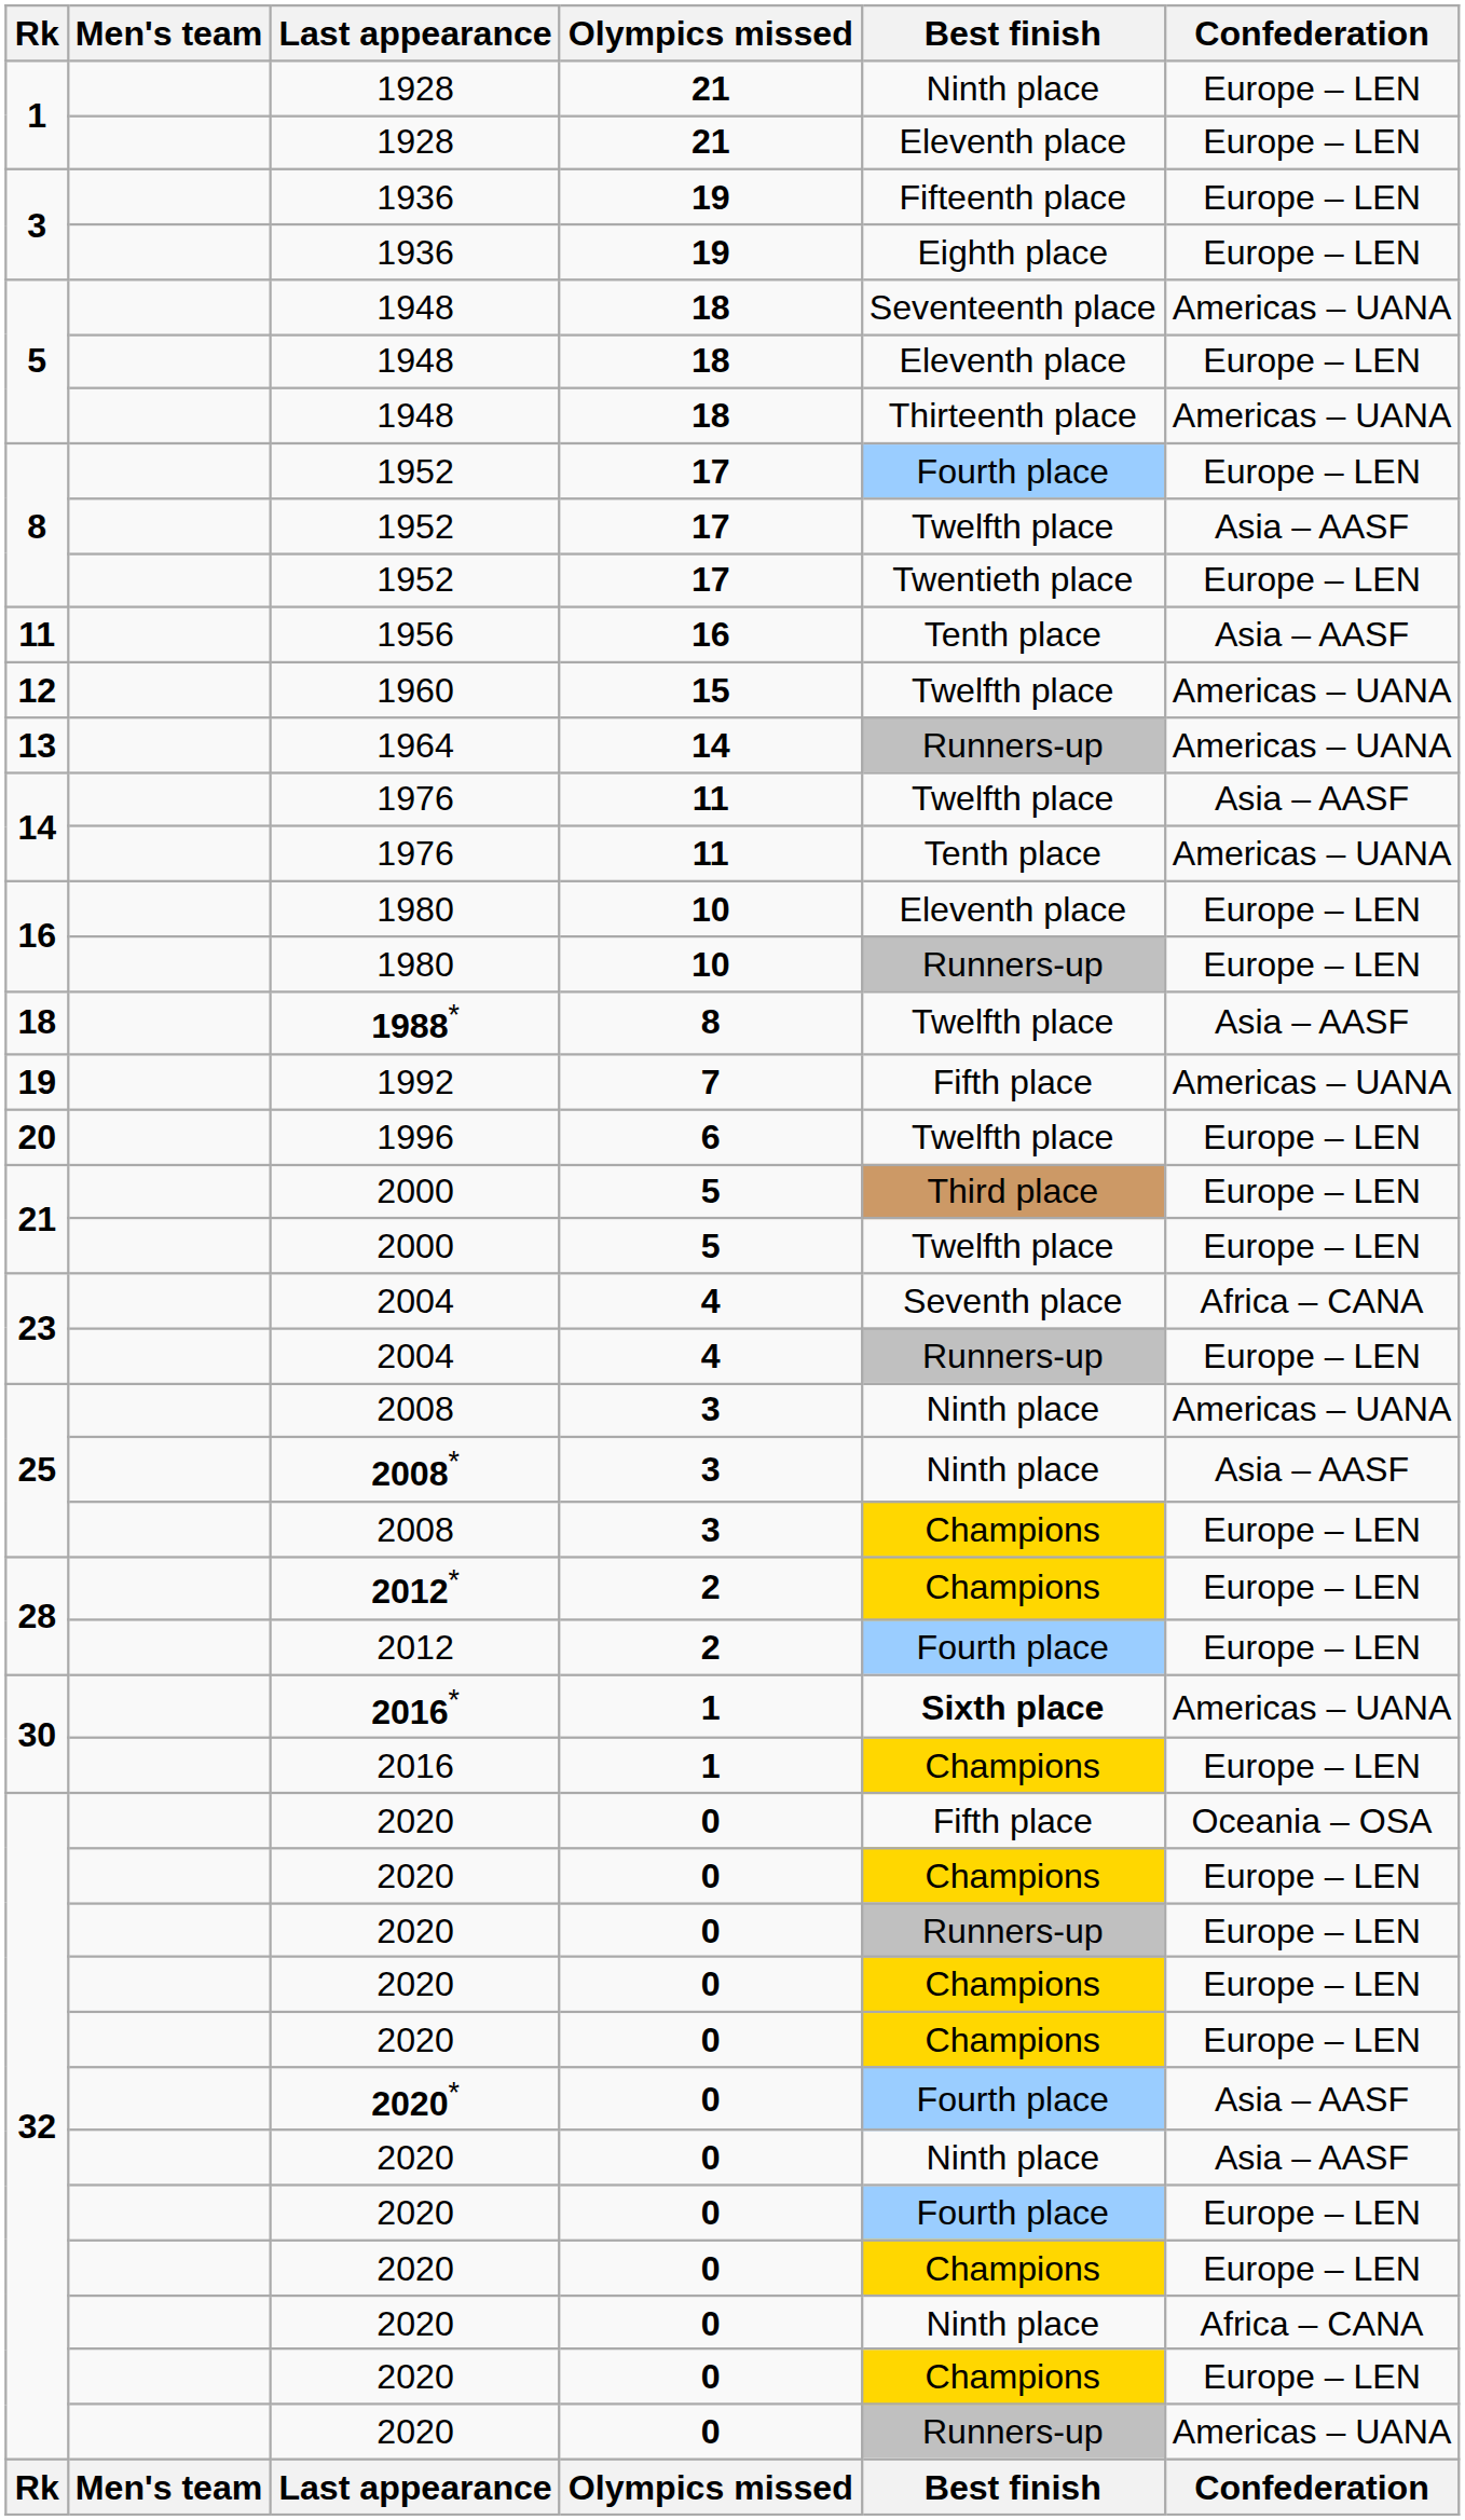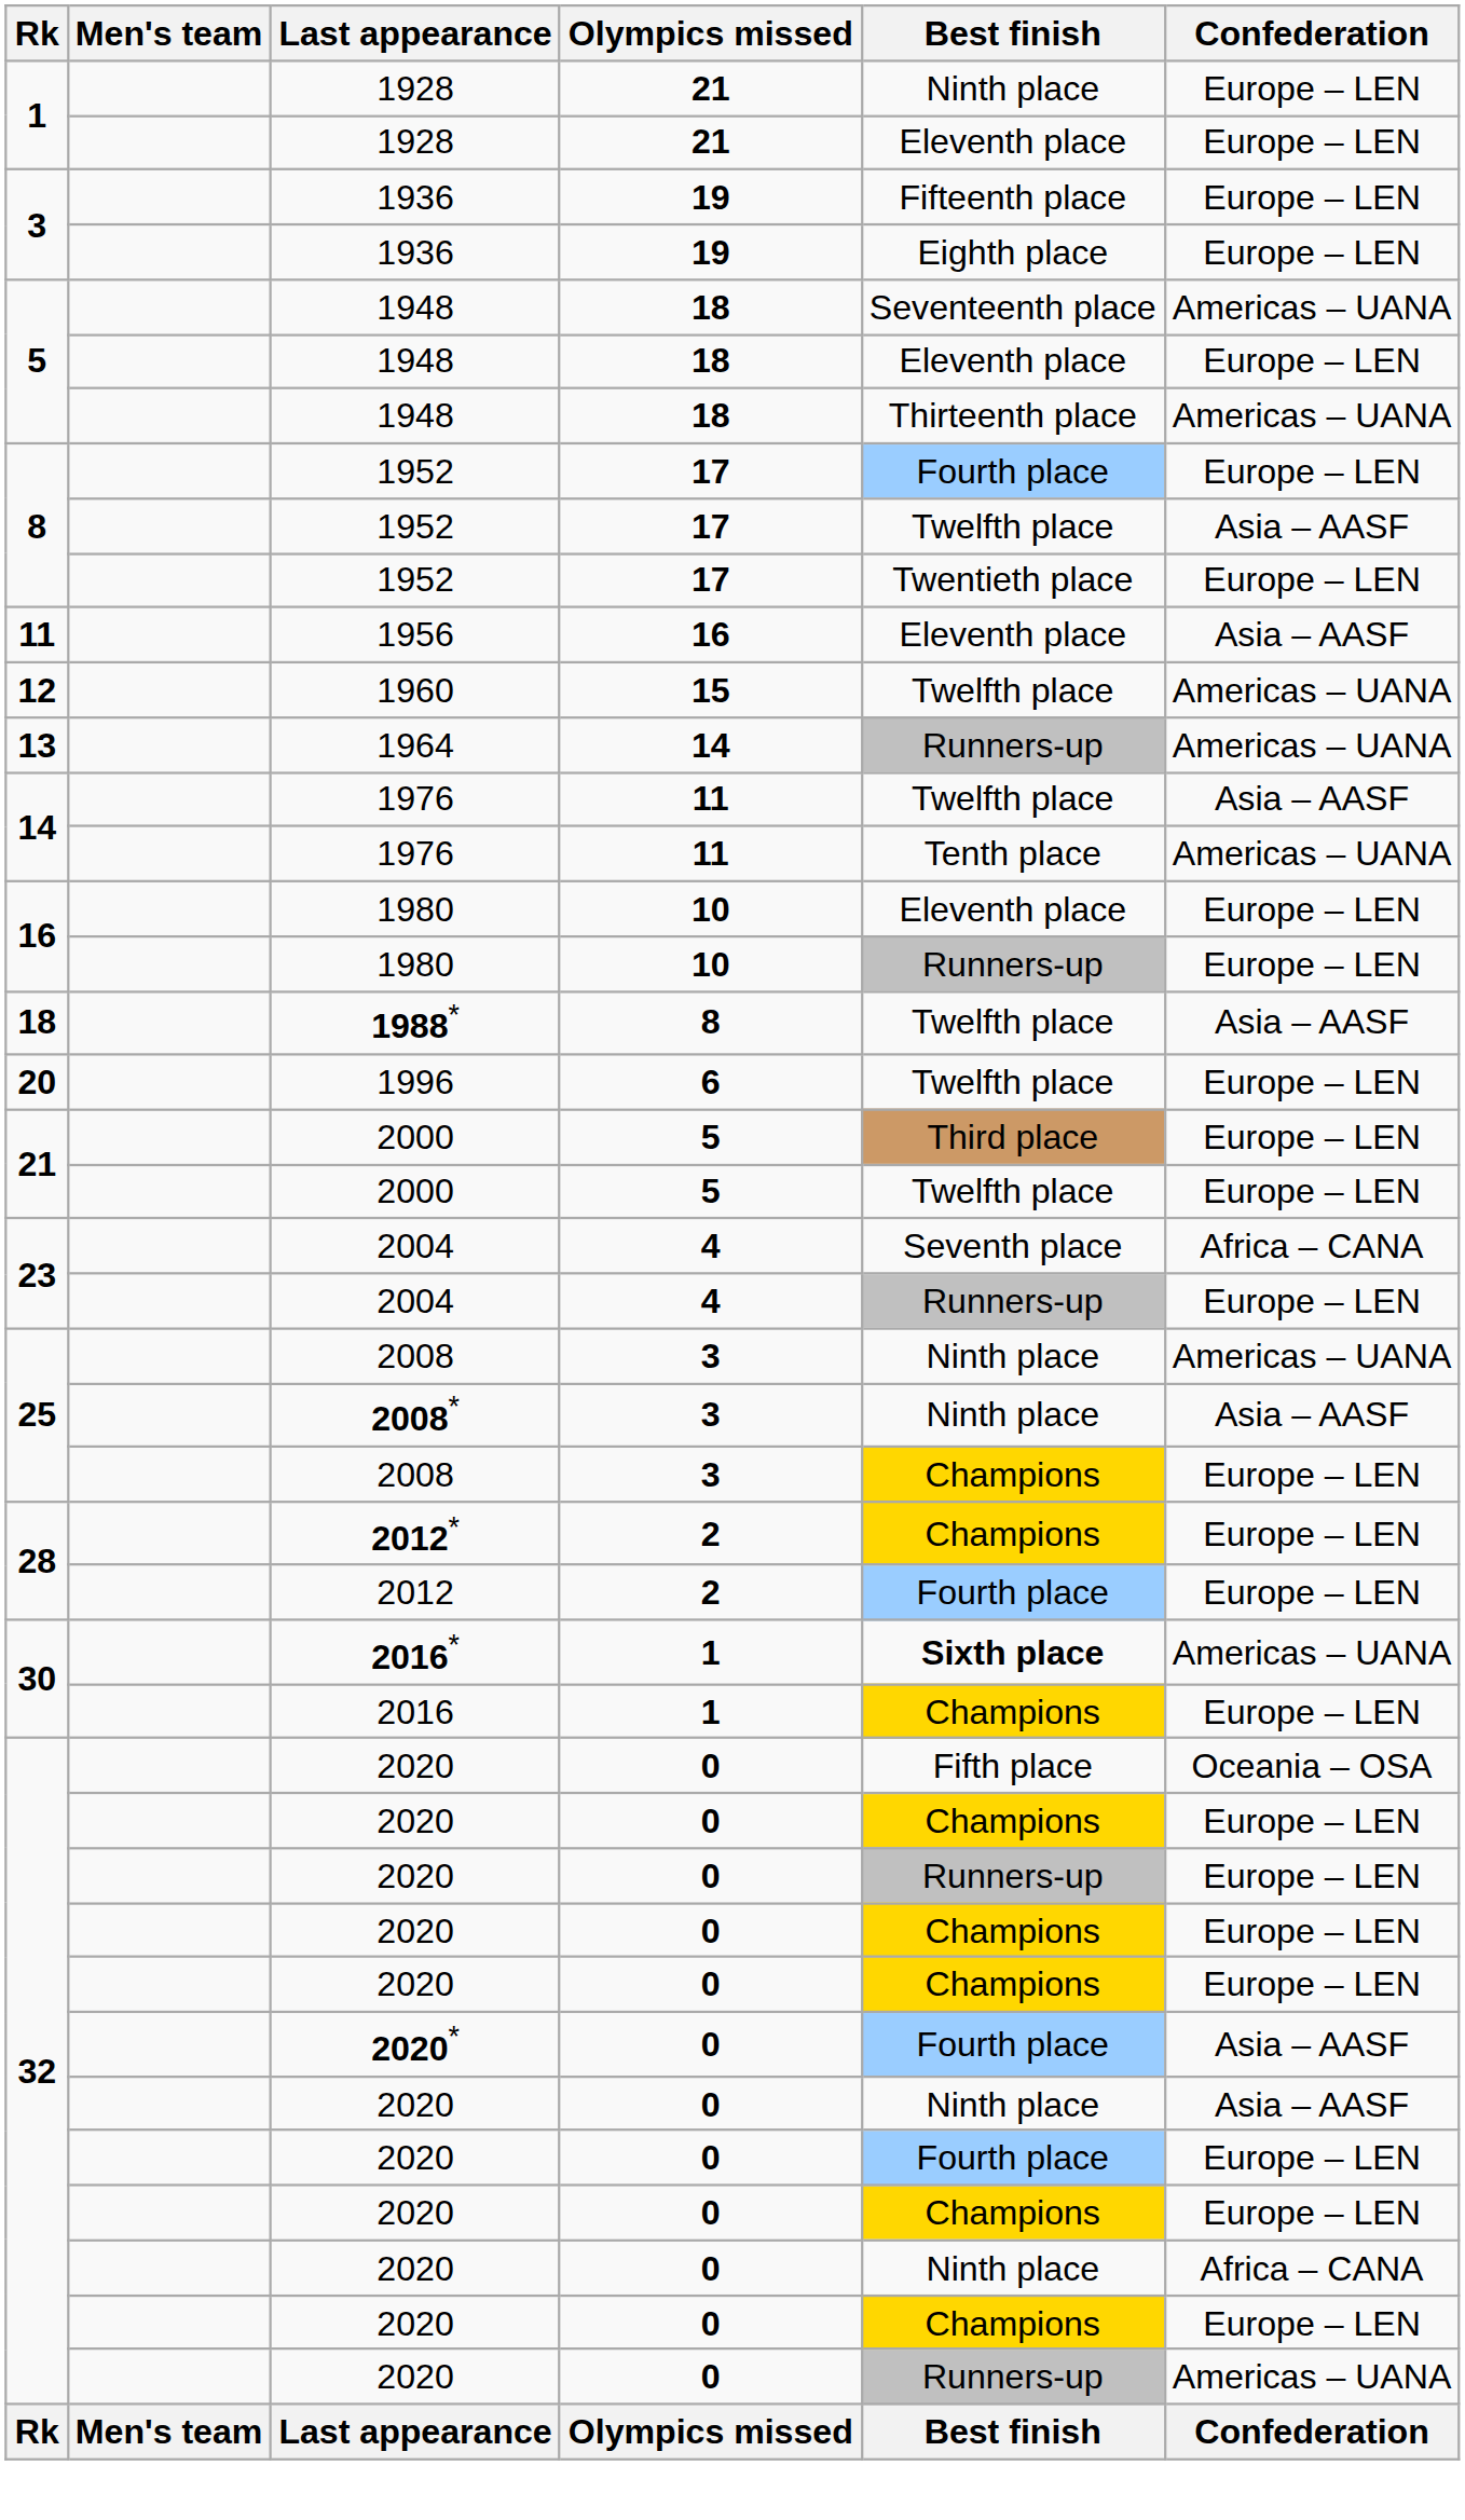 <table class="wikitable sortable" style="text-align: center; font-size: 90%; margin-left: 1em;">
 <tr>
 <th>Rk</th>
 <th>Men's team</th>
 <th>Last appearance</th>
 <th>Olympics missed</th>
 <th class="unsortable">Best finish</th>
 <th>Confederation</th>
 </tr>
 <tr>
 <td rowspan="2"><strong>1</strong></td>
 <td style="text-align: left;"></td>
 <td>1928</td>
 <td><strong>21</strong></td>
 <td>Ninth place</td>
 <td>Europe – LEN</td>
 </tr>
 <tr>
 <td style="text-align: left;"></td>
 <td>1928</td>
 <td><strong>21</strong></td>
 <td>Eleventh place</td>
 <td>Europe – LEN</td>
 </tr>
 <tr>
 <td rowspan="2"><strong>3</strong></td>
 <td style="text-align: left;"></td>
 <td>1936</td>
 <td><strong>19</strong></td>
 <td>Fifteenth place</td>
 <td>Europe – LEN</td>
 </tr>
 <tr>
 <td style="text-align: left;"></td>
 <td>1936</td>
 <td><strong>19</strong></td>
 <td>Eighth place</td>
 <td>Europe – LEN</td>
 </tr>
 <tr>
 <td rowspan="3"><strong>5</strong></td>
 <td style="text-align: left;"></td>
 <td>1948</td>
 <td><strong>18</strong></td>
 <td>Seventeenth place</td>
 <td>Americas – UANA</td>
 </tr>
 <tr>
 <td style="text-align: left;"></td>
 <td>1948</td>
 <td><strong>18</strong></td>
 <td>Eleventh place</td>
 <td>Europe – LEN</td>
 </tr>
 <tr>
 <td style="text-align: left;"></td>
 <td>1948</td>
 <td><strong>18</strong></td>
 <td>Thirteenth place</td>
 <td>Americas – UANA</td>
 </tr>
 <tr>
 <td rowspan="3"><strong>8</strong></td>
 <td style="text-align: left;"></td>
 <td>1952</td>
 <td><strong>17</strong></td>
 <td style="background-color: #9acdff;">Fourth place</td>
 <td>Europe – LEN</td>
 </tr>
 <tr>
 <td style="text-align: left;"></td>
 <td>1952</td>
 <td><strong>17</strong></td>
 <td>Twelfth place</td>
 <td>Asia – AASF</td>
 </tr>
 <tr>
 <td style="text-align: left;"></td>
 <td>1952</td>
 <td><strong>17</strong></td>
 <td>Twentieth place</td>
 <td>Europe – LEN</td>
 </tr>
 <tr>
 <td><strong>11</strong></td>
 <td style="text-align: left;"></td>
 <td>1956</td>
 <td><strong>16</strong></td>
-<td>Tenth place</td>
+<td>Eleventh place</td>
 <td>Asia – AASF</td>
 </tr>
 <tr>
 <td><strong>12</strong></td>
 <td style="text-align: left;"></td>
 <td>1960</td>
 <td><strong>15</strong></td>
 <td>Twelfth place</td>
 <td>Americas – UANA</td>
 </tr>
 <tr>
 <td><strong>13</strong></td>
 <td style="text-align: left;"></td>
 <td>1964</td>
 <td><strong>14</strong></td>
 <td style="background-color: silver;">Runners-up</td>
 <td>Americas – UANA</td>
 </tr>
 <tr>
 <td rowspan="2"><strong>14</strong></td>
 <td style="text-align: left;"></td>
 <td>1976</td>
 <td><strong>11</strong></td>
 <td>Twelfth place</td>
 <td>Asia – AASF</td>
 </tr>
 <tr>
 <td style="text-align: left;"></td>
 <td>1976</td>
 <td><strong>11</strong></td>
 <td>Tenth place</td>
 <td>Americas – UANA</td>
 </tr>
 <tr>
 <td rowspan="2"><strong>16</strong></td>
 <td style="text-align: left;"></td>
 <td>1980</td>
 <td><strong>10</strong></td>
 <td>Eleventh place</td>
 <td>Europe – LEN</td>
 </tr>
 <tr>
 <td style="text-align: left;"></td>
 <td>1980</td>
 <td><strong>10</strong></td>
 <td style="background-color: silver;">Runners-up</td>
 <td>Europe – LEN</td>
 </tr>
 <tr>
 <td><strong>18</strong></td>
 <td style="text-align: left;"></td>
 <td data-sort-value="1988"><strong>1988</strong><sup>*</sup></td>
 <td><strong>8</strong></td>
 <td>Twelfth place</td>
 <td>Asia – AASF</td>
-</tr>
-<tr>
-<td><strong>19</strong></td>
-<td style="text-align: left;"></td>
-<td>1992</td>
-<td><strong>7</strong></td>
-<td>Fifth place</td>
-<td>Americas – UANA</td>
 </tr>
 <tr>
 <td><strong>20</strong></td>
 <td style="text-align: left;"></td>
 <td>1996</td>
 <td><strong>6</strong></td>
 <td>Twelfth place</td>
 <td>Europe – LEN</td>
 </tr>
 <tr>
 <td rowspan="2"><strong>21</strong></td>
 <td style="text-align: left;"></td>
 <td>2000</td>
 <td><strong>5</strong></td>
 <td style="background-color: #cc9966;">Third place</td>
 <td>Europe – LEN</td>
 </tr>
 <tr>
 <td style="text-align: left;"></td>
 <td>2000</td>
 <td><strong>5</strong></td>
 <td>Twelfth place</td>
 <td>Europe – LEN</td>
 </tr>
 <tr>
 <td rowspan="2"><strong>23</strong></td>
 <td style="text-align: left;"></td>
 <td>2004</td>
 <td><strong>4</strong></td>
 <td>Seventh place</td>
 <td>Africa – CANA</td>
 </tr>
 <tr>
 <td style="text-align: left;"></td>
 <td>2004</td>
 <td><strong>4</strong></td>
 <td style="background-color: silver;">Runners-up</td>
 <td>Europe – LEN</td>
 </tr>
 <tr>
 <td rowspan="3"><strong>25</strong></td>
 <td style="text-align: left;"></td>
 <td>2008</td>
 <td><strong>3</strong></td>
 <td>Ninth place</td>
 <td>Americas – UANA</td>
 </tr>
 <tr>
 <td style="text-align: left;"></td>
 <td data-sort-value="2008"><strong>2008</strong><sup>*</sup></td>
 <td><strong>3</strong></td>
 <td>Ninth place</td>
 <td>Asia – AASF</td>
 </tr>
 <tr>
 <td style="text-align: left;"></td>
 <td>2008</td>
 <td><strong>3</strong></td>
 <td style="background-color: gold;">Champions</td>
 <td>Europe – LEN</td>
 </tr>
 <tr>
 <td rowspan="2"><strong>28</strong></td>
 <td style="text-align: left;"></td>
 <td data-sort-value="2012"><strong>2012</strong><sup>*</sup></td>
 <td><strong>2</strong></td>
 <td style="background-color: gold;">Champions</td>
 <td>Europe – LEN</td>
 </tr>
 <tr>
 <td style="text-align: left;"></td>
 <td>2012</td>
 <td><strong>2</strong></td>
 <td style="background-color: #9acdff;">Fourth place</td>
 <td>Europe – LEN</td>
 </tr>
 <tr>
 <td rowspan="2"><strong>30</strong></td>
 <td style="text-align: left;"></td>
 <td data-sort-value="2016"><strong>2016</strong><sup>*</sup></td>
 <td><strong>1</strong></td>
 <td><strong>Sixth place</strong></td>
 <td>Americas – UANA</td>
 </tr>
 <tr>
 <td style="text-align: left;"></td>
 <td>2016</td>
 <td><strong>1</strong></td>
 <td style="background-color: gold;">Champions</td>
 <td>Europe – LEN</td>
 </tr>
 <tr>
 <td rowspan="12"><strong>32</strong></td>
 <td style="text-align: left;"></td>
 <td>2020</td>
 <td><strong>0</strong></td>
 <td>Fifth place</td>
 <td>Oceania – OSA</td>
 </tr>
 <tr>
 <td style="text-align: left;"></td>
 <td>2020</td>
 <td><strong>0</strong></td>
 <td style="background-color: gold;">Champions</td>
 <td>Europe – LEN</td>
 </tr>
 <tr>
 <td style="text-align: left;"></td>
 <td>2020</td>
 <td><strong>0</strong></td>
 <td style="background-color: silver;">Runners-up</td>
 <td>Europe – LEN</td>
 </tr>
 <tr>
 <td style="text-align: left;"></td>
 <td>2020</td>
 <td><strong>0</strong></td>
 <td style="background-color: gold;">Champions</td>
 <td>Europe – LEN</td>
 </tr>
 <tr>
 <td style="text-align: left;"></td>
 <td>2020</td>
 <td><strong>0</strong></td>
 <td style="background-color: gold;">Champions</td>
 <td>Europe – LEN</td>
 </tr>
 <tr>
 <td style="text-align: left;"></td>
 <td><strong>2020</strong><sup>*</sup></td>
 <td><strong>0</strong></td>
 <td style="background-color: #9acdff;">Fourth place</td>
 <td>Asia – AASF</td>
 </tr>
 <tr>
 <td style="text-align: left;"></td>
 <td>2020</td>
 <td><strong>0</strong></td>
 <td>Ninth place</td>
 <td>Asia – AASF</td>
 </tr>
 <tr>
 <td style="text-align: left;"></td>
 <td>2020</td>
 <td><strong>0</strong></td>
 <td style="background-color: #9acdff;">Fourth place</td>
 <td>Europe – LEN</td>
 </tr>
 <tr>
 <td style="text-align: left;"></td>
 <td>2020</td>
 <td><strong>0</strong></td>
 <td style="background-color: gold;">Champions</td>
 <td>Europe – LEN</td>
 </tr>
 <tr>
 <td style="text-align: left;"></td>
 <td>2020</td>
 <td><strong>0</strong></td>
 <td>Ninth place</td>
 <td>Africa – CANA</td>
 </tr>
 <tr>
 <td style="text-align: left;"></td>
 <td>2020</td>
 <td><strong>0</strong></td>
 <td style="background-color: gold;">Champions</td>
 <td>Europe – LEN</td>
 </tr>
 <tr>
 <td style="text-align: left;"></td>
 <td>2020</td>
 <td><strong>0</strong></td>
 <td style="background-color: silver;">Runners-up</td>
 <td>Americas – UANA</td>
 </tr>
 <tr>
 <th>Rk</th>
 <th>Men's team</th>
 <th>Last appearance</th>
 <th>Olympics missed</th>
 <th>Best finish</th>
 <th>Confederation</th>
 </tr>
 </table>
